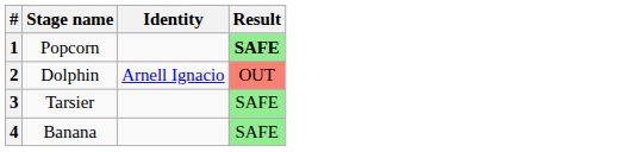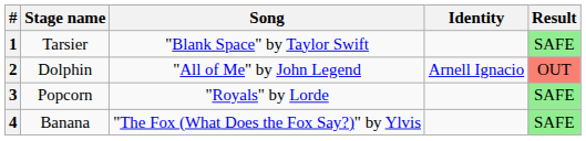 <table class="wikitable" style="text-align: center;">
 <tr>
 <th>#</th>
 <th>Stage name</th>
+<th>Song</th>
 <th>Identity</th>
 <th>Result</th>
 </tr>
 <tr>
 <th>1</th>
-<td>Popcorn</td>
+<td>Tarsier</td>
+<td>"<a href='#'>Blank Space</a>" by <a href='#'>Taylor Swift</a></td>
 <td></td>
-<td style="background:lightgreen;"><strong>SAFE</strong></td>
+<td style="background:lightgreen;">SAFE</td>
 </tr>
 <tr>
 <th>2</th>
 <td>Dolphin</td>
+<td>"<a href='#'>All of Me</a>" by <a href='#'>John Legend</a></td>
 <td><a href='#'>Arnell Ignacio</a></td>
 <td style="background:salmon;">OUT</td>
 </tr>
 <tr>
 <th>3</th>
-<td>Tarsier</td>
+<td>Popcorn</td>
+<td>"<a href='#'>Royals</a>" by <a href='#'>Lorde</a></td>
 <td></td>
 <td style="background:lightgreen;">SAFE</td>
 </tr>
 <tr>
 <th>4</th>
 <td>Banana</td>
+<td>"<a href='#'>The Fox (What Does the Fox Say?)</a>" by <a href='#'>Ylvis</a></td>
 <td></td>
 <td style="background:lightgreen;">SAFE</td>
 </tr>
 </table>
